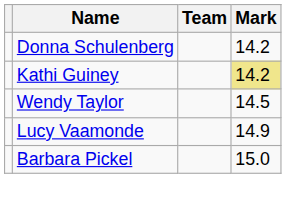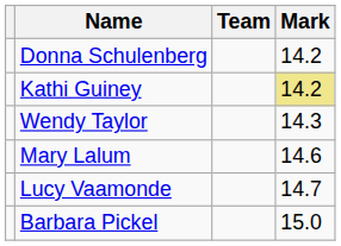 <table class=wikitable>
 <tr>
 <th></th>
 <th>Name</th>
 <th>Team</th>
 <th>Mark</th>
 </tr>
 <tr>
 <td></td>
 <td><a href='#'>Donna Schulenberg</a></td>
 <td></td>
 <td>14.2</td>
 </tr>
 <tr>
 <td></td>
 <td><a href='#'>Kathi Guiney</a></td>
 <td></td>
 <td style="background: khaki;">14.2</td>
 </tr>
 <tr>
 <td></td>
 <td><a href='#'>Wendy Taylor</a></td>
 <td></td>
-<td>14.5</td>
+<td>14.3</td>
+</tr>
+<tr>
+<td></td>
+<td><a href='#'>Mary Lalum</a></td>
+<td></td>
+<td>14.6</td>
 </tr>
 <tr>
 <td></td>
 <td><a href='#'>Lucy Vaamonde</a></td>
 <td></td>
-<td>14.9</td>
+<td>14.7</td>
 </tr>
 <tr>
 <td></td>
 <td><a href='#'>Barbara Pickel</a></td>
 <td></td>
 <td>15.0</td>
 </tr>
 </table>
